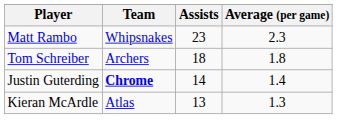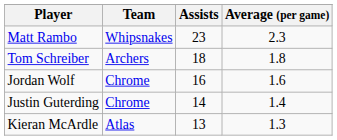 <table class="wikitable sortable" style="text-align:left;">
 <tr>
 </tr>
 <tr>
 <th>Player</th>
 <th>Team</th>
 <th>Assists</th>
 <th>Average <small>(per game)</small><br></th>
 </tr>
 <tr>
 <td><a href='#'>Matt Rambo</a></td>
 <td><a href='#'>Whipsnakes</a></td>
 <td style="text-align:center;">23</td>
 <td style="text-align:center;">2.3</td>
 </tr>
 <tr>
 <td><a href='#'>Tom Schreiber</a></td>
 <td><a href='#'>Archers</a></td>
 <td style="text-align:center;">18</td>
 <td style="text-align:center;">1.8</td>
 </tr>
 <tr>
+<td>Jordan Wolf</td>
+<td><a href='#'>Chrome</a></td>
+<td style="text-align:center;">16</td>
+<td style="text-align:center;">1.6</td>
+</tr>
+<tr>
 <td>Justin Guterding</td>
-<td><strong><a href='#'>Chrome</a></strong></td>
+<td><a href='#'>Chrome</a></td>
 <td style="text-align:center;">14</td>
 <td style="text-align:center;">1.4</td>
 </tr>
 <tr>
 <td>Kieran McArdle</td>
 <td><a href='#'>Atlas</a></td>
 <td style="text-align:center;">13</td>
 <td style="text-align:center;">1.3</td>
 </tr>
 </table>
